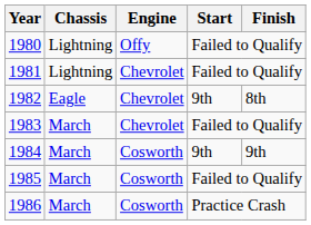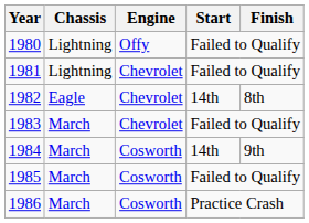 <table class="wikitable" style="font-size: 95%;">
 <tr>
 <th>Year</th>
 <th>Chassis</th>
 <th>Engine</th>
 <th>Start</th>
 <th>Finish</th>
 </tr>
 <tr>
 <td><a href='#'>1980</a></td>
 <td>Lightning</td>
 <td><a href='#'>Offy</a></td>
 <td colspan=2>Failed to Qualify</td>
 </tr>
 <tr>
 <td><a href='#'>1981</a></td>
 <td>Lightning</td>
 <td><a href='#'>Chevrolet</a></td>
 <td colspan=2>Failed to Qualify</td>
 </tr>
 <tr>
 <td><a href='#'>1982</a></td>
 <td><a href='#'>Eagle</a></td>
 <td><a href='#'>Chevrolet</a></td>
-<td>9th</td>
+<td>14th</td>
 <td>8th</td>
 </tr>
 <tr>
 <td><a href='#'>1983</a></td>
 <td><a href='#'>March</a></td>
 <td><a href='#'>Chevrolet</a></td>
 <td colspan=2>Failed to Qualify</td>
 </tr>
 <tr>
 <td><a href='#'>1984</a></td>
 <td><a href='#'>March</a></td>
 <td><a href='#'>Cosworth</a></td>
-<td>9th</td>
+<td>14th</td>
 <td>9th</td>
 </tr>
 <tr>
 <td><a href='#'>1985</a></td>
 <td><a href='#'>March</a></td>
 <td><a href='#'>Cosworth</a></td>
 <td colspan=2>Failed to Qualify</td>
 </tr>
 <tr>
 <td><a href='#'>1986</a></td>
 <td><a href='#'>March</a></td>
 <td><a href='#'>Cosworth</a></td>
 <td colspan=2>Practice Crash</td>
 </tr>
 </table>
